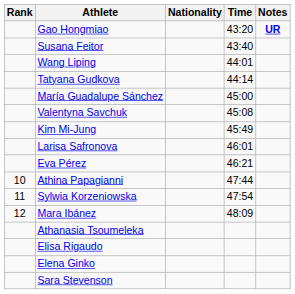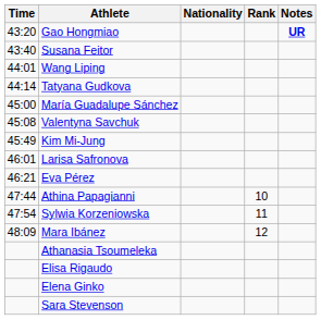 <table class="wikitable sortable" style="text-align:center">
 <tr>
-<th>Rank</th>
+<th>Time</th>
 <th>Athlete</th>
 <th>Nationality</th>
-<th>Time</th>
+<th>Rank</th>
 <th>Notes</th>
 </tr>
 <tr>
-<td></td>
+<td>43:20</td>
 <td align=left><a href='#'>Gao Hongmiao</a></td>
 <td align=left></td>
-<td>43:20</td>
+<td></td>
 <td><strong><a href='#'>UR</a></strong></td>
 </tr>
 <tr>
-<td></td>
+<td>43:40</td>
 <td align=left><a href='#'>Susana Feitor</a></td>
 <td align=left></td>
-<td>43:40</td>
+<td></td>
 <td></td>
 </tr>
 <tr>
-<td></td>
+<td>44:01</td>
 <td align=left><a href='#'>Wang Liping</a></td>
 <td align=left></td>
-<td>44:01</td>
+<td></td>
 <td></td>
 </tr>
 <tr>
-<td></td>
+<td>44:14</td>
 <td align=left><a href='#'>Tatyana Gudkova</a></td>
 <td align=left></td>
-<td>44:14</td>
+<td></td>
 <td></td>
 </tr>
 <tr>
-<td></td>
+<td>45:00</td>
 <td align=left><a href='#'>María Guadalupe Sánchez</a></td>
 <td align=left></td>
-<td>45:00</td>
+<td></td>
 <td></td>
 </tr>
 <tr>
-<td></td>
+<td>45:08</td>
 <td align=left><a href='#'>Valentyna Savchuk</a></td>
 <td align=left></td>
-<td>45:08</td>
+<td></td>
 <td></td>
 </tr>
 <tr>
-<td></td>
+<td>45:49</td>
 <td align=left><a href='#'>Kim Mi-Jung</a></td>
 <td align=left></td>
-<td>45:49</td>
+<td></td>
 <td></td>
 </tr>
 <tr>
-<td></td>
+<td>46:01</td>
 <td align=left><a href='#'>Larisa Safronova</a></td>
 <td align=left></td>
-<td>46:01</td>
+<td></td>
 <td></td>
 </tr>
 <tr>
-<td></td>
+<td>46:21</td>
 <td align=left><a href='#'>Eva Pérez</a></td>
 <td align=left></td>
-<td>46:21</td>
+<td></td>
 <td></td>
 </tr>
 <tr>
-<td>10</td>
+<td>47:44</td>
 <td align=left><a href='#'>Athina Papagianni</a></td>
 <td align=left></td>
-<td>47:44</td>
+<td>10</td>
 <td></td>
 </tr>
 <tr>
-<td>11</td>
+<td>47:54</td>
 <td align=left><a href='#'>Sylwia Korzeniowska</a></td>
 <td align=left></td>
-<td>47:54</td>
+<td>11</td>
 <td></td>
 </tr>
 <tr>
-<td>12</td>
+<td>48:09</td>
 <td align=left><a href='#'>Mara Ibánez</a></td>
 <td align=left></td>
-<td>48:09</td>
+<td>12</td>
 <td></td>
 </tr>
 <tr>
 <td></td>
 <td align=left><a href='#'>Athanasia Tsoumeleka</a></td>
 <td align=left></td>
 <td></td>
 <td></td>
 </tr>
 <tr>
 <td></td>
 <td align=left><a href='#'>Elisa Rigaudo</a></td>
 <td align=left></td>
 <td></td>
 <td></td>
 </tr>
 <tr>
 <td></td>
 <td align=left><a href='#'>Elena Ginko</a></td>
 <td align=left></td>
 <td></td>
 <td></td>
 </tr>
 <tr>
 <td></td>
 <td align=left><a href='#'>Sara Stevenson</a></td>
 <td align=left></td>
 <td></td>
 <td></td>
 </tr>
 </table>
